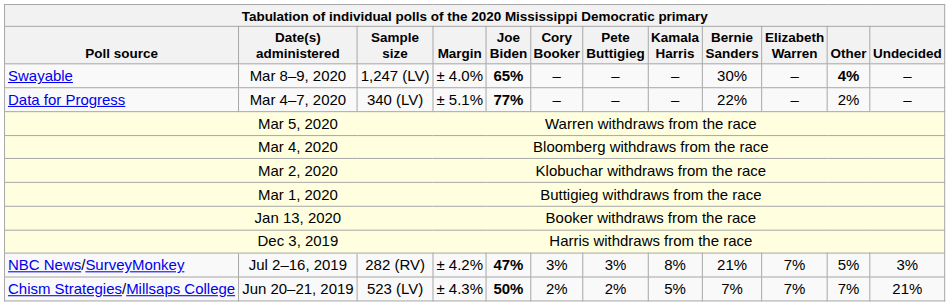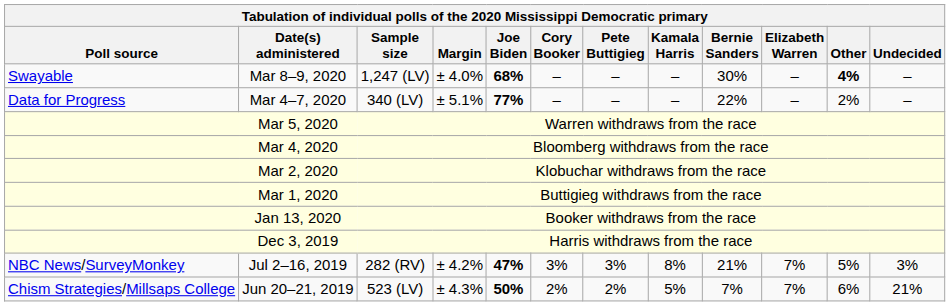 <table class="wikitable mw-collapsible mw-collapsed" style="font-size:90%;text-align:center;">
 <tr style="vertical-align:bottom; font-size:90%;">
 <th colspan="17">Tabulation of individual polls of the 2020 Mississippi Democratic primary</th>
 </tr>
 <tr valign=bottom style="font-size:90%;">
 <th>Poll source</th>
 <th>Date(s)<br>administered</th>
 <th>Sample<br>size</th>
 <th>Margin<br></th>
 <th>Joe<br>Biden</th>
 <th>Cory<br>Booker</th>
 <th>Pete<br>Buttigieg</th>
 <th>Kamala<br>Harris</th>
 <th>Bernie<br>Sanders</th>
 <th>Elizabeth<br>Warren</th>
 <th>Other</th>
 <th>Undecided</th>
 </tr>
 <tr>
 <td style="text-align:left;"><a href='#'>Swayable</a></td>
 <td>Mar 8–9, 2020</td>
 <td>1,247 (LV)</td>
 <td>± 4.0%</td>
-<td><strong>65%</strong></td>
+<td><strong>68%</strong></td>
 <td>–</td>
 <td>–</td>
 <td>–</td>
 <td>30%</td>
 <td>–</td>
 <td><strong>4%</strong></td>
 <td>–</td>
 </tr>
 <tr>
 <td style="text-align:left;"><a href='#'>Data for Progress</a></td>
 <td>Mar 4–7, 2020</td>
 <td>340 (LV)</td>
 <td>± 5.1%</td>
 <td><strong>77%</strong></td>
 <td>–</td>
 <td>–</td>
 <td>–</td>
 <td>22%</td>
 <td>–</td>
 <td>2%</td>
 <td>–</td>
 </tr>
 <tr style="background:lightyellow;">
 <td style="border-right-style:hidden;"></td>
 <td style="border-right-style:hidden;">Mar 5, 2020</td>
 <td colspan="14">Warren withdraws from the race</td>
 </tr>
 <tr style="background:lightyellow;">
 <td style="border-right-style:hidden;"></td>
 <td style="border-right-style:hidden;">Mar 4, 2020</td>
 <td colspan="14">Bloomberg withdraws from the race</td>
 </tr>
 <tr style="background:lightyellow;">
 <td style="border-right-style:hidden;"></td>
 <td style="border-right-style:hidden;">Mar 2, 2020</td>
 <td colspan="14">Klobuchar withdraws from the race</td>
 </tr>
 <tr style="background:lightyellow;">
 <td style="border-right-style:hidden;"></td>
 <td style="border-right-style:hidden;">Mar 1, 2020</td>
 <td colspan="14">Buttigieg withdraws from the race</td>
 </tr>
 <tr style="background:lightyellow;">
 <td style="border-right-style:hidden;"></td>
 <td style="border-right-style:hidden;">Jan 13, 2020</td>
 <td colspan="14">Booker withdraws from the race</td>
 </tr>
 <tr style="background:lightyellow;">
 <td style="border-right-style:hidden;"></td>
 <td style="border-right-style:hidden;">Dec 3, 2019</td>
 <td colspan="14">Harris withdraws from the race</td>
 </tr>
 <tr>
 <td style="text-align:left;"><a href='#'>NBC News</a>/<a href='#'>SurveyMonkey</a></td>
 <td>Jul 2–16, 2019</td>
 <td>282 (RV)</td>
 <td>± 4.2%</td>
 <td><strong>47%</strong></td>
 <td>3%</td>
 <td>3%</td>
 <td>8%</td>
 <td>21%</td>
 <td>7%</td>
 <td>5%</td>
 <td>3%</td>
 </tr>
 <tr>
 <td style="text-align:left;"><a href='#'>Chism Strategies</a>/<a href='#'>Millsaps College</a></td>
 <td>Jun 20–21, 2019</td>
 <td>523 (LV)</td>
 <td>± 4.3%</td>
 <td><strong>50%</strong></td>
 <td>2%</td>
 <td>2%</td>
 <td>5%</td>
 <td>7%</td>
 <td>7%</td>
-<td>7%</td>
+<td>6%</td>
 <td>21%</td>
 </tr>
 </table>
